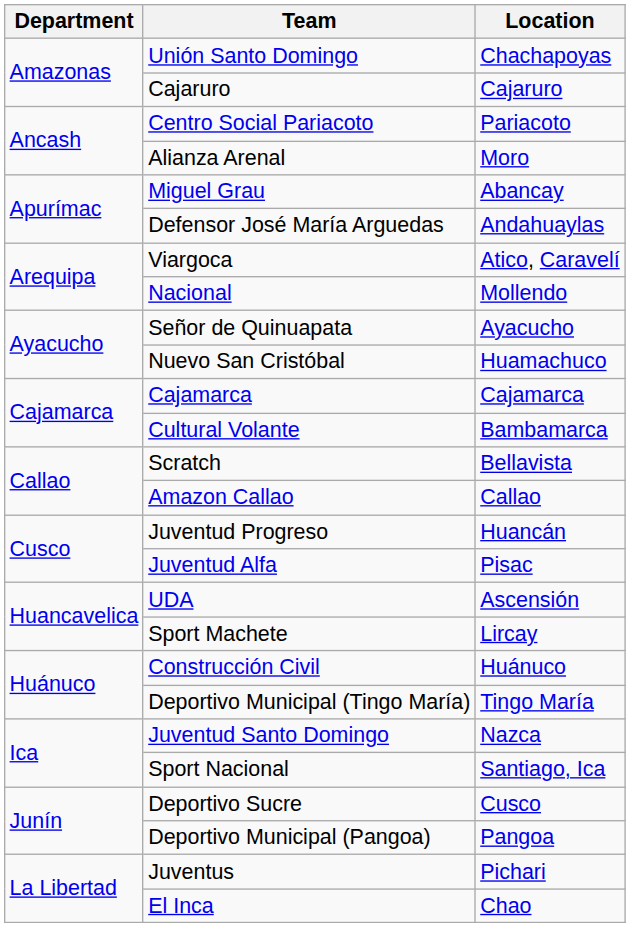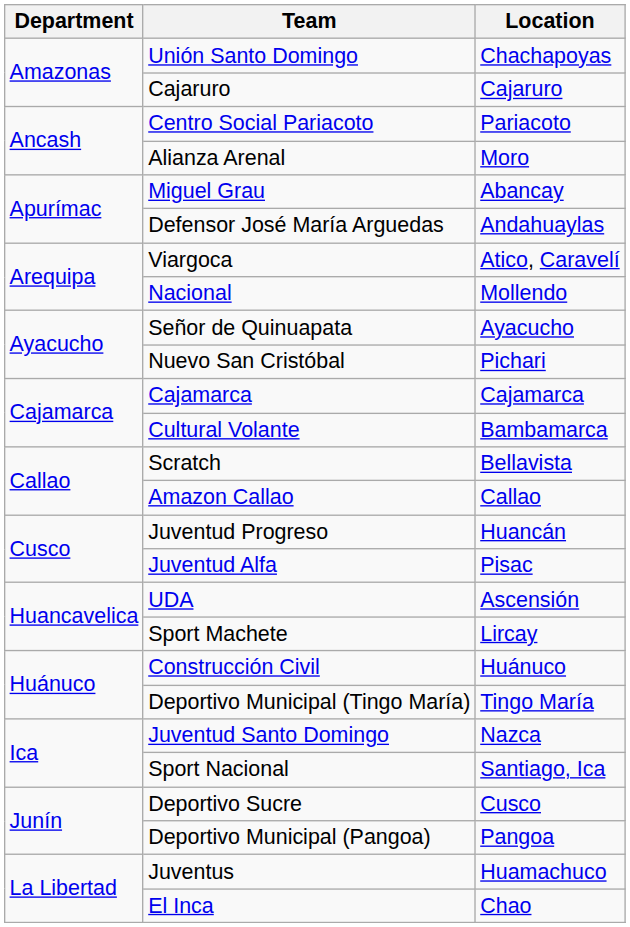 <table class="wikitable">
 <tr>
 <th>Department</th>
 <th>Team</th>
 <th>Location</th>
 </tr>
 <tr>
 <td rowspan="2"><a href='#'>Amazonas</a></td>
 <td><a href='#'>Unión Santo Domingo</a></td>
 <td><a href='#'>Chachapoyas</a></td>
 </tr>
 <tr>
 <td>Cajaruro</td>
 <td><a href='#'>Cajaruro</a></td>
 </tr>
 <tr>
 <td rowspan="2"><a href='#'>Ancash</a></td>
 <td><a href='#'>Centro Social Pariacoto</a></td>
 <td><a href='#'>Pariacoto</a></td>
 </tr>
 <tr>
 <td>Alianza Arenal</td>
 <td><a href='#'>Moro</a></td>
 </tr>
 <tr>
 <td rowspan="2"><a href='#'>Apurímac</a></td>
 <td><a href='#'>Miguel Grau</a></td>
 <td><a href='#'>Abancay</a></td>
 </tr>
 <tr>
 <td>Defensor José María Arguedas</td>
 <td><a href='#'>Andahuaylas</a></td>
 </tr>
 <tr>
 <td rowspan="2"><a href='#'>Arequipa</a></td>
 <td>Viargoca</td>
 <td><a href='#'>Atico</a>, <a href='#'>Caravelí</a></td>
 </tr>
 <tr>
 <td><a href='#'>Nacional</a></td>
 <td><a href='#'>Mollendo</a></td>
 </tr>
 <tr>
 <td rowspan="2"><a href='#'>Ayacucho</a></td>
 <td>Señor de Quinuapata</td>
 <td><a href='#'>Ayacucho</a></td>
 </tr>
 <tr>
 <td>Nuevo San Cristóbal</td>
-<td><a href='#'>Huamachuco</a></td>
+<td><a href='#'>Pichari</a></td>
 </tr>
 <tr>
 <td rowspan="2"><a href='#'>Cajamarca</a></td>
 <td><a href='#'>Cajamarca</a></td>
 <td><a href='#'>Cajamarca</a></td>
 </tr>
 <tr>
 <td><a href='#'>Cultural Volante</a></td>
 <td><a href='#'>Bambamarca</a></td>
 </tr>
 <tr>
 <td rowspan="2"><a href='#'>Callao</a></td>
 <td>Scratch</td>
 <td><a href='#'>Bellavista</a></td>
 </tr>
 <tr>
 <td><a href='#'>Amazon Callao</a></td>
 <td><a href='#'>Callao</a></td>
 </tr>
 <tr>
 <td rowspan="2"><a href='#'>Cusco</a></td>
 <td>Juventud Progreso</td>
 <td><a href='#'>Huancán</a></td>
 </tr>
 <tr>
 <td><a href='#'>Juventud Alfa</a></td>
 <td><a href='#'>Pisac</a></td>
 </tr>
 <tr>
 <td rowspan="2"><a href='#'>Huancavelica</a></td>
 <td><a href='#'>UDA</a></td>
 <td><a href='#'>Ascensión</a></td>
 </tr>
 <tr>
 <td>Sport Machete</td>
 <td><a href='#'>Lircay</a></td>
 </tr>
 <tr>
 <td rowspan="2"><a href='#'>Huánuco</a></td>
 <td><a href='#'>Construcción Civil</a></td>
 <td><a href='#'>Huánuco</a></td>
 </tr>
 <tr>
 <td>Deportivo Municipal (Tingo María)</td>
 <td><a href='#'>Tingo María</a></td>
 </tr>
 <tr>
 <td rowspan="2"><a href='#'>Ica</a></td>
 <td><a href='#'>Juventud Santo Domingo</a></td>
 <td><a href='#'>Nazca</a></td>
 </tr>
 <tr>
 <td>Sport Nacional</td>
 <td><a href='#'>Santiago, Ica</a></td>
 </tr>
 <tr>
 <td rowspan="2"><a href='#'>Junín</a></td>
 <td>Deportivo Sucre</td>
 <td><a href='#'>Cusco</a></td>
 </tr>
 <tr>
 <td>Deportivo Municipal (Pangoa)</td>
 <td><a href='#'>Pangoa</a></td>
 </tr>
 <tr>
 <td rowspan="2"><a href='#'>La Libertad</a></td>
 <td>Juventus</td>
-<td><a href='#'>Pichari</a></td>
+<td><a href='#'>Huamachuco</a></td>
 </tr>
 <tr>
 <td><a href='#'>El Inca</a></td>
 <td><a href='#'>Chao</a></td>
 </tr>
 <tr>
 </tr>
 </table>
